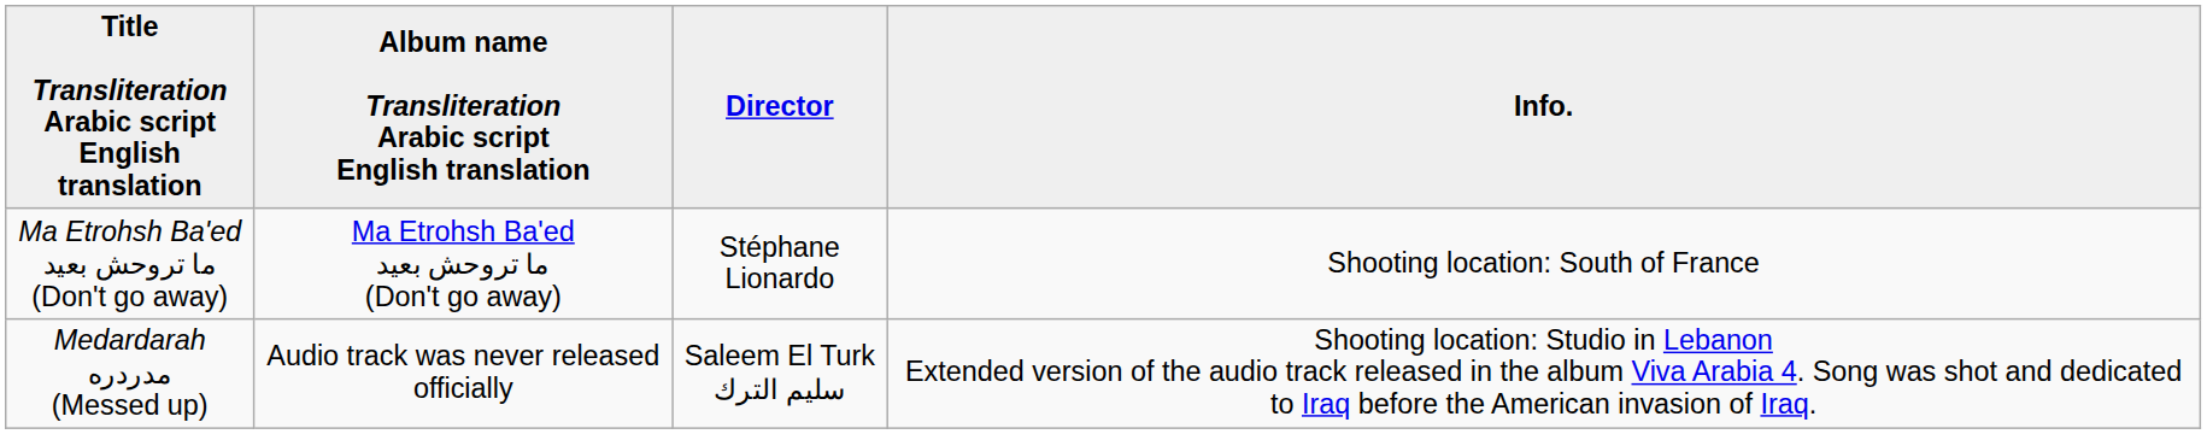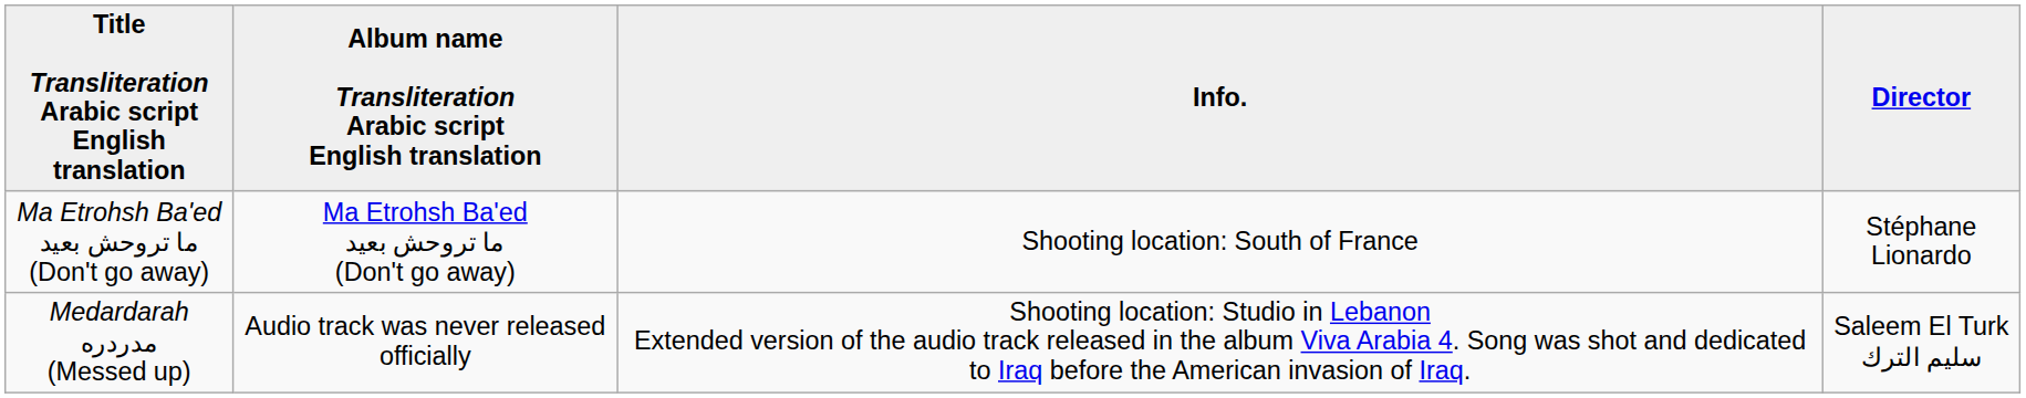 <table class="wikitable" style="text-align:center;">
 <tr>
 <th style="background:#efefef;">Title<br><br><em>Transliteration</em><br>Arabic script<br>English translation</th>
 <th style="background:#efefef;">Album name<br><br><em>Transliteration</em><br>Arabic script<br>English translation</th>
+<th style="background:#efefef;">Info.</th>
 <th style="background:#efefef;"><a href='#'>Director</a></th>
-<th style="background:#efefef;">Info.</th>
 </tr>
 <tr>
 <td><em>Ma Etrohsh Ba'ed</em><br>ما تروحش بعيد<br>(Don't go away)</td>
 <td><a href='#'>Ma Etrohsh Ba'ed</a><br>ما تروحش بعيد<br>(Don't go away)</td>
+<td>Shooting location: South of France</td>
 <td>Stéphane Lionardo</td>
-<td>Shooting location: South of France</td>
 </tr>
 <tr>
 <td><em>Medardarah</em><br>مدردره<br>(Messed up)</td>
 <td>Audio track was never released officially</td>
+<td>Shooting location: Studio in <a href='#'>Lebanon</a><br>Extended version of the audio track released in the album <a href='#'>Viva Arabia 4</a>. Song was shot and dedicated to <a href='#'>Iraq</a> before the American invasion of <a href='#'>Iraq</a>.</td>
 <td>Saleem El Turk<br>سليم الترك</td>
-<td>Shooting location: Studio in <a href='#'>Lebanon</a><br>Extended version of the audio track released in the album <a href='#'>Viva Arabia 4</a>. Song was shot and dedicated to <a href='#'>Iraq</a> before the American invasion of <a href='#'>Iraq</a>.</td>
 </tr>
 </table>
